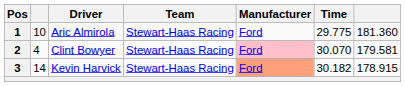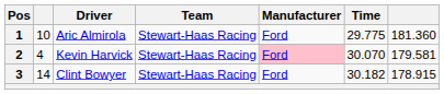 <table class="wikitable" style="font-size:95%">
 <tr>
 <th>Pos</th>
 <th></th>
 <th>Driver</th>
 <th>Team</th>
 <th>Manufacturer</th>
 <th>Time</th>
 <th></th>
 </tr>
 <tr>
 <th>1</th>
 <td>10</td>
 <td><a href='#'>Aric Almirola</a></td>
 <td><a href='#'>Stewart-Haas Racing</a></td>
 <td><a href='#'>Ford</a></td>
 <td>29.775</td>
 <td>181.360</td>
 </tr>
 <tr>
 <th>2</th>
 <td>4</td>
-<td><a href='#'>Clint Bowyer</a></td>
+<td><a href='#'>Kevin Harvick</a></td>
 <td><a href='#'>Stewart-Haas Racing</a></td>
 <td style="background: pink;"><a href='#'>Ford</a></td>
 <td>30.070</td>
 <td>179.581</td>
 </tr>
 <tr>
 <th>3</th>
 <td>14</td>
-<td><a href='#'>Kevin Harvick</a></td>
+<td><a href='#'>Clint Bowyer</a></td>
 <td><a href='#'>Stewart-Haas Racing</a></td>
-<td style="background: lightsalmon;"><a href='#'>Ford</a></td>
+<td><a href='#'>Ford</a></td>
 <td>30.182</td>
 <td>178.915</td>
 </tr>
 <tr>
 <th colspan="7"></th>
 </tr>
 </table>
